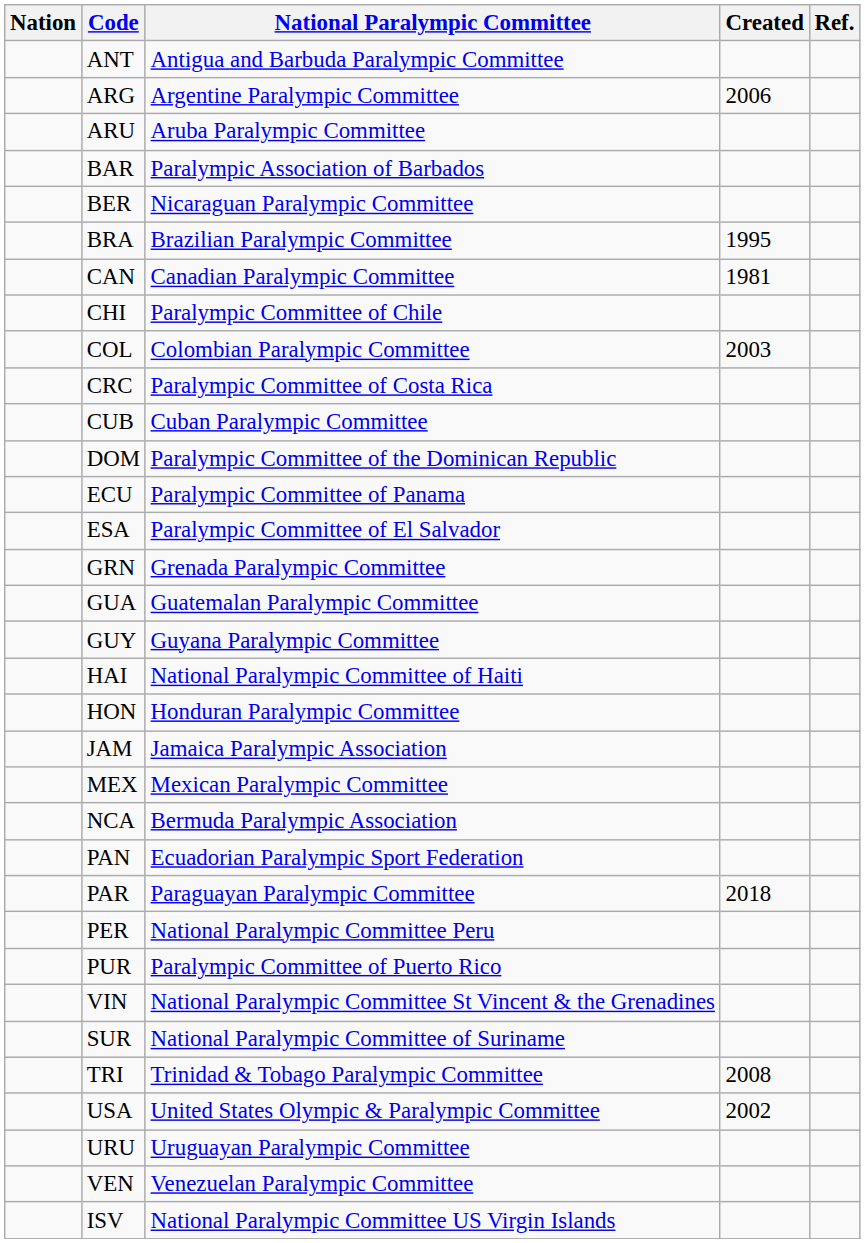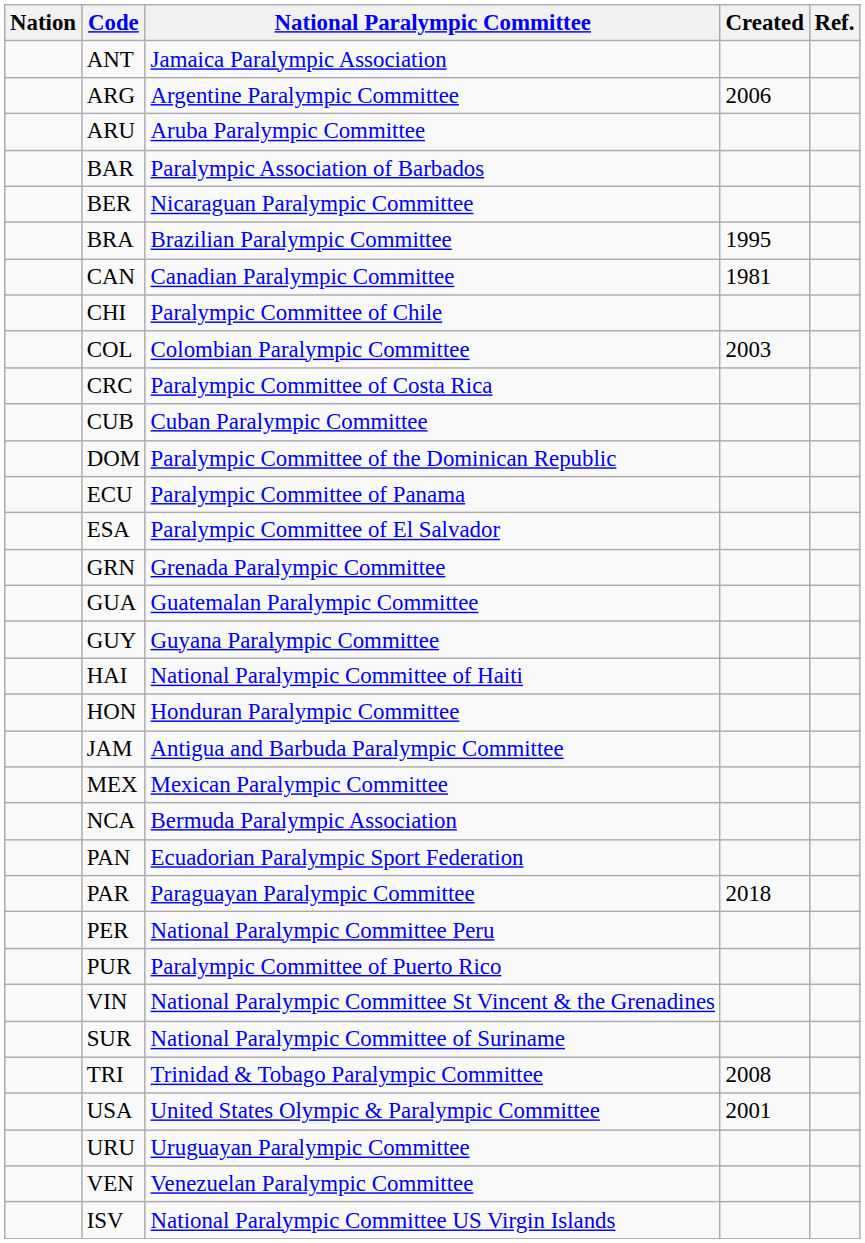 <table class="wikitable">
 <tr>
 <th>Nation</th>
 <th><a href='#'>Code</a></th>
 <th><a href='#'>National Paralympic Committee</a></th>
 <th>Created</th>
 <th>Ref.</th>
 </tr>
 <tr>
 <td></td>
 <td>ANT</td>
-<td><a href='#'>Antigua and Barbuda Paralympic Committee</a></td>
+<td><a href='#'>Jamaica Paralympic Association</a></td>
 <td></td>
 <td></td>
 </tr>
 <tr>
 <td></td>
 <td>ARG</td>
 <td><a href='#'>Argentine Paralympic Committee</a></td>
 <td>2006</td>
 <td></td>
 </tr>
 <tr>
 <td></td>
 <td>ARU</td>
 <td><a href='#'>Aruba Paralympic Committee</a></td>
 <td></td>
 <td></td>
 </tr>
 <tr>
 <td></td>
 <td>BAR</td>
 <td><a href='#'>Paralympic Association of Barbados</a></td>
 <td></td>
 <td></td>
 </tr>
 <tr>
 <td></td>
 <td>BER</td>
 <td><a href='#'>Nicaraguan Paralympic Committee</a></td>
 <td></td>
 <td></td>
 </tr>
 <tr>
 <td></td>
 <td>BRA</td>
 <td><a href='#'>Brazilian Paralympic Committee</a></td>
 <td>1995</td>
 <td></td>
 </tr>
 <tr>
 <td></td>
 <td>CAN</td>
 <td><a href='#'>Canadian Paralympic Committee</a></td>
 <td>1981</td>
 <td></td>
 </tr>
 <tr>
 <td></td>
 <td>CHI</td>
 <td><a href='#'>Paralympic Committee of Chile</a></td>
 <td></td>
 <td></td>
 </tr>
 <tr>
 <td></td>
 <td>COL</td>
 <td><a href='#'>Colombian Paralympic Committee</a></td>
 <td>2003</td>
 <td></td>
 </tr>
 <tr>
 <td></td>
 <td>CRC</td>
 <td><a href='#'>Paralympic Committee of Costa Rica</a></td>
 <td></td>
 <td></td>
 </tr>
 <tr>
 <td></td>
 <td>CUB</td>
 <td><a href='#'>Cuban Paralympic Committee</a></td>
 <td></td>
 <td></td>
 </tr>
 <tr>
 <td></td>
 <td>DOM</td>
 <td><a href='#'>Paralympic Committee of the Dominican Republic</a></td>
 <td></td>
 <td></td>
 </tr>
 <tr>
 <td></td>
 <td>ECU</td>
 <td><a href='#'>Paralympic Committee of Panama</a></td>
 <td></td>
 <td></td>
 </tr>
 <tr>
 <td></td>
 <td>ESA</td>
 <td><a href='#'>Paralympic Committee of El Salvador</a></td>
 <td></td>
 <td></td>
 </tr>
 <tr>
 <td></td>
 <td>GRN</td>
 <td><a href='#'>Grenada Paralympic Committee</a></td>
 <td></td>
 <td></td>
 </tr>
 <tr>
 <td></td>
 <td>GUA</td>
 <td><a href='#'>Guatemalan Paralympic Committee</a></td>
 <td></td>
 <td></td>
 </tr>
 <tr>
 <td></td>
 <td>GUY</td>
 <td><a href='#'>Guyana Paralympic Committee</a></td>
 <td></td>
 <td></td>
 </tr>
 <tr>
 <td></td>
 <td>HAI</td>
 <td><a href='#'>National Paralympic Committee of Haiti</a></td>
 <td></td>
 <td></td>
 </tr>
 <tr>
 <td></td>
 <td>HON</td>
 <td><a href='#'>Honduran Paralympic Committee</a></td>
 <td></td>
 <td></td>
 </tr>
 <tr>
 <td></td>
 <td>JAM</td>
-<td><a href='#'>Jamaica Paralympic Association</a></td>
+<td><a href='#'>Antigua and Barbuda Paralympic Committee</a></td>
 <td></td>
 <td></td>
 </tr>
 <tr>
 <td></td>
 <td>MEX</td>
 <td><a href='#'>Mexican Paralympic Committee</a></td>
 <td></td>
 <td></td>
 </tr>
 <tr>
 <td></td>
 <td>NCA</td>
 <td><a href='#'>Bermuda Paralympic Association</a></td>
 <td></td>
 <td></td>
 </tr>
 <tr>
 <td></td>
 <td>PAN</td>
 <td><a href='#'>Ecuadorian Paralympic Sport Federation</a></td>
 <td></td>
 <td></td>
 </tr>
 <tr>
 <td></td>
 <td>PAR</td>
 <td><a href='#'>Paraguayan Paralympic Committee</a></td>
 <td>2018</td>
 <td></td>
 </tr>
 <tr>
 <td></td>
 <td>PER</td>
 <td><a href='#'>National Paralympic Committee Peru</a></td>
 <td></td>
 <td></td>
 </tr>
 <tr>
 <td></td>
 <td>PUR</td>
 <td><a href='#'>Paralympic Committee of Puerto Rico</a></td>
 <td></td>
 <td></td>
 </tr>
 <tr>
 <td></td>
 <td>VIN</td>
 <td><a href='#'>National Paralympic Committee St Vincent & the Grenadines</a></td>
 <td></td>
 <td></td>
 </tr>
 <tr>
 <td></td>
 <td>SUR</td>
 <td><a href='#'>National Paralympic Committee of Suriname</a></td>
 <td></td>
 <td></td>
 </tr>
 <tr>
 <td></td>
 <td>TRI</td>
 <td><a href='#'>Trinidad & Tobago Paralympic Committee</a></td>
 <td>2008</td>
 <td></td>
 </tr>
 <tr>
 <td></td>
 <td>USA</td>
 <td><a href='#'>United States Olympic & Paralympic Committee</a></td>
-<td>2002</td>
+<td>2001</td>
 <td></td>
 </tr>
 <tr>
 <td></td>
 <td>URU</td>
 <td><a href='#'>Uruguayan Paralympic Committee</a></td>
 <td></td>
 <td></td>
 </tr>
 <tr>
 <td></td>
 <td>VEN</td>
 <td><a href='#'>Venezuelan Paralympic Committee</a></td>
 <td></td>
 <td></td>
 </tr>
 <tr>
 <td></td>
 <td>ISV</td>
 <td><a href='#'>National Paralympic Committee US Virgin Islands</a></td>
 <td></td>
 <td></td>
 </tr>
 </table>
